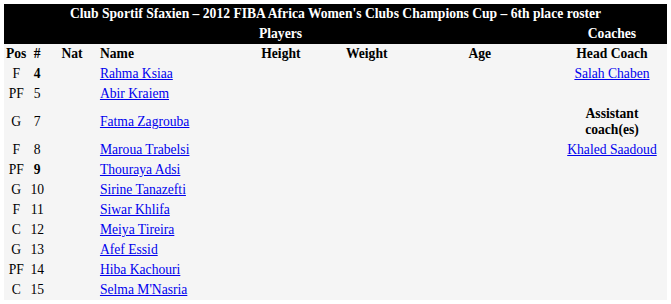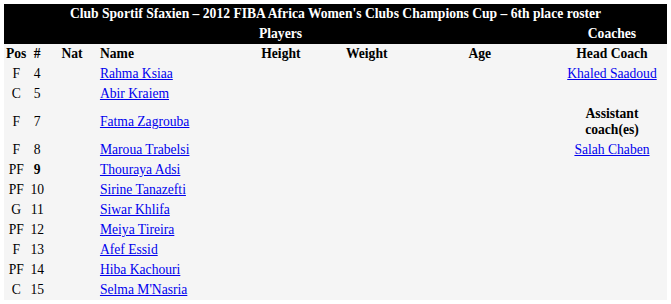 <table border=0 cellpadding=2 cellspacing=0  |- bgcolor=#f5f5f5 style="text-align:center; font-size:85%;" width=75%>
 <tr>
 <td colspan="8" style="background: black; color: white"><strong>Club Sportif Sfaxien – 2012 FIBA Africa Women's Clubs Champions Cup – 6th place roster</strong></td>
 </tr>
 <tr>
 <td colspan="7" style="background: black; color: white"><strong>Players</strong></td>
 <td style="background: black; color: white"><strong>Coaches</strong></td>
 </tr>
 <tr style="background=#f5f5f5; color: black">
 <th width=5px>Pos</th>
 <th width=5px>#</th>
 <th width=50px>Nat</th>
 <th width=135px align=left>Name</th>
 <th width=100px>Height</th>
 <th width=70px>Weight</th>
 <th width=160px>Age</th>
 <th width=110px>Head Coach</th>
 </tr>
 <tr>
 <td>F</td>
-<td><strong>4</strong></td>
+<td>4</td>
 <td></td>
 <td align=left><a href='#'>Rahma Ksiaa</a></td>
 <td><span></span></td>
 <td></td>
 <td><span></span></td>
-<td> <a href='#'>Salah Chaben</a></td>
+<td> <a href='#'>Khaled Saadoud</a></td>
 </tr>
 <tr>
-<td>PF</td>
+<td>C</td>
 <td>5</td>
 <td></td>
 <td align=left><a href='#'>Abir Kraiem</a></td>
 <td><span></span></td>
 <td></td>
 <td><span></span></td>
 </tr>
 <tr>
-<td>G</td>
+<td>F</td>
 <td>7</td>
 <td></td>
 <td align=left><a href='#'>Fatma Zagrouba</a></td>
 <td><span></span></td>
 <td></td>
 <td><span></span></td>
 <td><strong>Assistant coach(es)</strong></td>
 </tr>
 <tr>
 <td>F</td>
 <td>8</td>
 <td></td>
 <td align=left><a href='#'>Maroua Trabelsi</a></td>
 <td><span></span></td>
 <td></td>
 <td><span></span></td>
-<td> <a href='#'>Khaled Saadoud</a></td>
+<td> <a href='#'>Salah Chaben</a></td>
 </tr>
 <tr>
 <td>PF</td>
 <td><strong>9</strong></td>
 <td></td>
 <td align=left><a href='#'>Thouraya Adsi</a></td>
 <td><span></span></td>
 <td></td>
 <td><span></span></td>
 </tr>
 <tr>
-<td>G</td>
+<td>PF</td>
 <td>10</td>
 <td></td>
 <td align=left><a href='#'>Sirine Tanazefti</a></td>
 <td><span></span></td>
 <td></td>
 <td><span></span></td>
 </tr>
 <tr>
-<td>F</td>
+<td>G</td>
 <td>11</td>
 <td></td>
 <td align=left><a href='#'>Siwar Khlifa</a></td>
 <td><span></span></td>
 <td></td>
 <td><span></span></td>
 </tr>
 <tr>
-<td>C</td>
+<td>PF</td>
 <td>12</td>
 <td></td>
 <td align=left><a href='#'>Meiya Tireira</a></td>
 <td><span></span></td>
 <td></td>
 <td><span></span></td>
 </tr>
 <tr>
-<td>G</td>
+<td>F</td>
 <td>13</td>
 <td></td>
 <td align=left><a href='#'>Afef Essid</a></td>
 <td><span></span></td>
 <td></td>
 <td><span></span></td>
 </tr>
 <tr>
 <td>PF</td>
 <td>14</td>
 <td></td>
 <td align=left><a href='#'>Hiba Kachouri</a></td>
 <td><span></span></td>
 <td></td>
 <td><span></span></td>
 </tr>
 <tr>
 <td>C</td>
 <td>15</td>
 <td></td>
 <td align=left><a href='#'>Selma M'Nasria</a></td>
 <td><span></span></td>
 <td></td>
 <td><span></span></td>
 </tr>
 </table>
